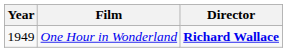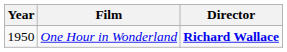 <table class="wikitable">
 <tr>
 <th>Year</th>
 <th>Film</th>
 <th>Director</th>
 </tr>
 <tr>
-<td>1949</td>
+<td>1950</td>
 <td><em><a href='#'>One Hour in Wonderland</a></em></td>
 <td><strong><a href='#'>Richard Wallace</a></strong></td>
 </tr>
 </table>
